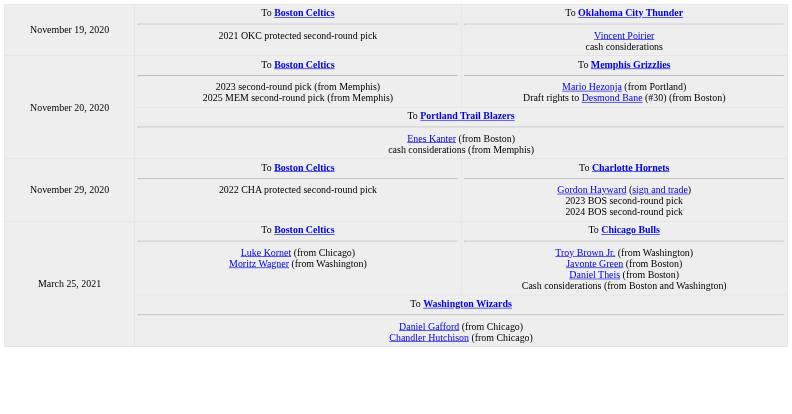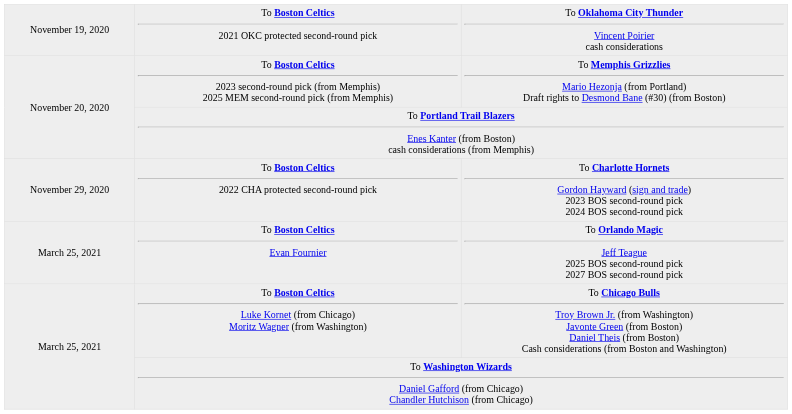 <table border=1 style="border-collapse:collapse; text-align: center; width: 100%" bordercolor="#DFDFDF"  cellpadding="5">
 <tr bgcolor="eeeeee">
 <td style="width:12%">November 19, 2020</td>
 <td style="width:30%" valign="top">To <strong><a href='#'>Boston Celtics</a></strong><hr>2021 OKC protected second-round pick</td>
 <td style="width:30%" valign="top">To <strong><a href='#'>Oklahoma City Thunder</a></strong><hr><a href='#'>Vincent Poirier</a><br>cash considerations</td>
 </tr>
 <tr bgcolor="eeeeee">
 <td style="width:12%" rowspan=2>November 20, 2020</td>
 <td style="width:30%" valign="top">To <strong><a href='#'>Boston Celtics</a></strong><hr>2023 second-round pick (from Memphis)<br>2025 MEM second-round pick (from Memphis)</td>
 <td style="width:30%" valign="top">To <strong><a href='#'>Memphis Grizzlies</a></strong><hr><a href='#'>Mario Hezonja</a> (from Portland)<br>Draft rights to <a href='#'>Desmond Bane</a> (#30) (from Boston)</td>
 </tr>
 <tr bgcolor="eeeeee">
 <td colspan="2" style="width:30%" valign="top">To <strong><a href='#'>Portland Trail Blazers</a></strong><hr><a href='#'>Enes Kanter</a> (from Boston)<br>cash considerations (from Memphis)</td>
 </tr>
 <tr bgcolor="eeeeee">
 <td style="width:12%">November 29, 2020</td>
 <td style="width:30%" valign="top">To <strong><a href='#'>Boston Celtics</a></strong><hr>2022 CHA protected second-round pick</td>
 <td style="width:30%" valign="top">To <strong><a href='#'>Charlotte Hornets</a></strong><hr><a href='#'>Gordon Hayward</a> (<a href='#'>sign and trade</a>)<br>2023 BOS second-round pick<br>2024 BOS second-round pick</td>
 </tr>
 <tr bgcolor="eeeeee">
+<td style="width:12%">March 25, 2021</td>
+<td style="width:30%" valign="top">To <strong><a href='#'>Boston Celtics</a></strong><hr><a href='#'>Evan Fournier</a></td>
+<td style="width:30%" valign="top">To <strong><a href='#'>Orlando Magic</a></strong><hr><a href='#'>Jeff Teague</a><br>2025 BOS second-round pick<br>2027 BOS second-round pick</td>
+</tr>
+<tr bgcolor="eeeeee">
 <td style="width:12%" rowspan=2>March 25, 2021 </td>
 <td style="width:30%" valign="top">To <strong><a href='#'>Boston Celtics</a></strong><hr><a href='#'>Luke Kornet</a> (from Chicago)<br><a href='#'>Moritz Wagner</a> (from Washington)</td>
 <td style="width:30%" valign="top">To <strong><a href='#'>Chicago Bulls</a></strong><hr><a href='#'>Troy Brown Jr.</a> (from Washington)<br><a href='#'>Javonte Green</a> (from Boston)<br><a href='#'>Daniel Theis</a> (from Boston)<br>Cash considerations (from Boston and Washington)</td>
 </tr>
 <tr bgcolor="eeeeee">
 <td colspan="2" style="width:30%" valign="top">To <strong><a href='#'>Washington Wizards</a></strong><hr><a href='#'>Daniel Gafford</a> (from Chicago)<br><a href='#'>Chandler Hutchison</a> (from Chicago)</td>
 </tr>
 </table>
